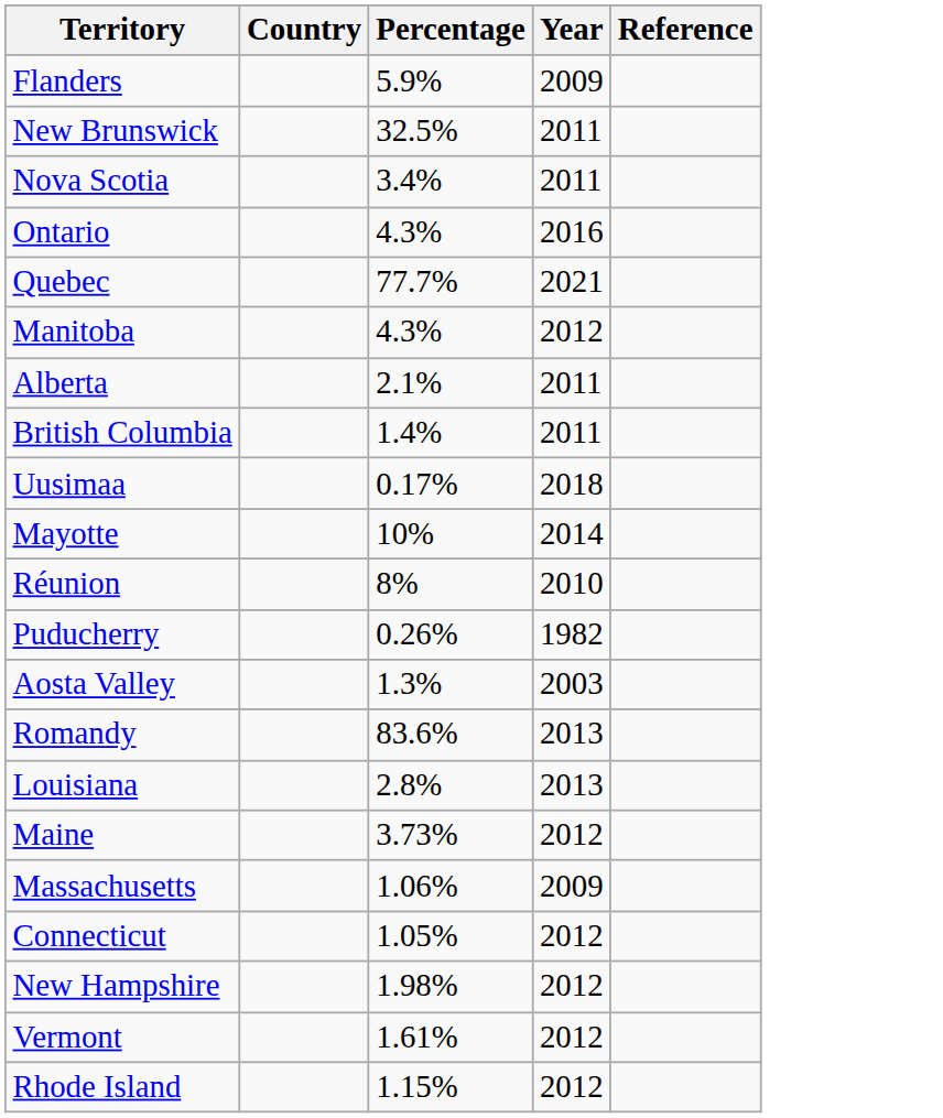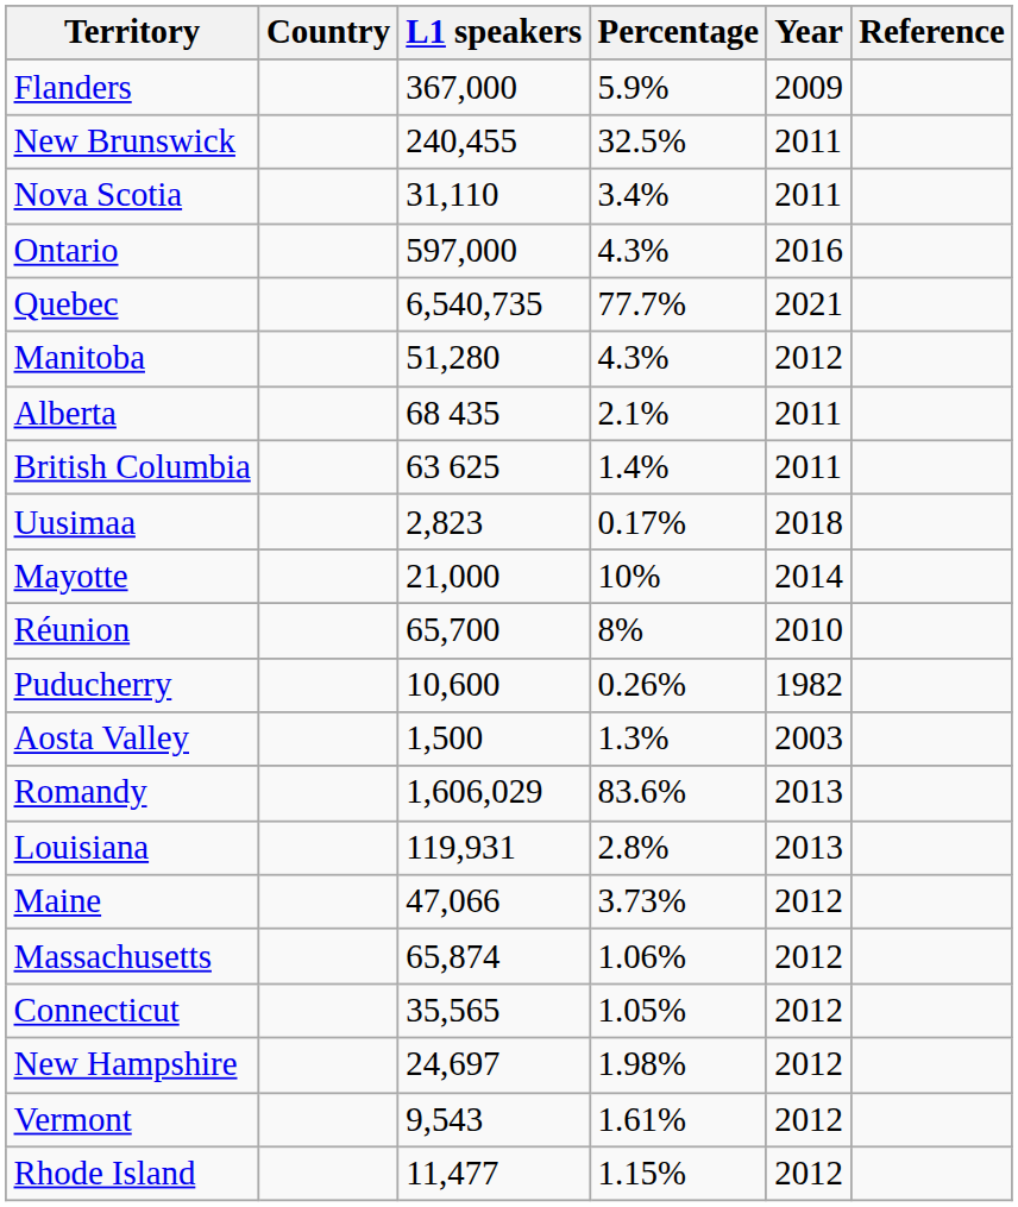 <table class="wikitable sortable">
 <tr>
 <th>Territory</th>
 <th>Country</th>
+<th><a href='#'>L1</a> speakers</th>
 <th>Percentage</th>
 <th>Year</th>
 <th>Reference</th>
 </tr>
 <tr>
 <td><a href='#'>Flanders</a></td>
 <td></td>
+<td>367,000</td>
 <td>5.9%</td>
 <td>2009</td>
 <td></td>
 </tr>
 <tr>
 <td><a href='#'>New Brunswick</a></td>
 <td></td>
+<td>240,455</td>
 <td>32.5%</td>
 <td>2011</td>
 <td></td>
 </tr>
 <tr>
 <td><a href='#'>Nova Scotia</a></td>
 <td></td>
+<td>31,110</td>
 <td>3.4%</td>
 <td>2011</td>
 <td></td>
 </tr>
 <tr>
 <td><a href='#'>Ontario</a></td>
 <td></td>
+<td>597,000</td>
 <td>4.3%</td>
 <td>2016</td>
 <td></td>
 </tr>
 <tr>
 <td><a href='#'>Quebec</a></td>
 <td></td>
+<td>6,540,735</td>
 <td>77.7%</td>
 <td>2021</td>
 <td></td>
 </tr>
 <tr>
 <td><a href='#'>Manitoba</a></td>
 <td></td>
+<td>51,280</td>
 <td>4.3%</td>
 <td>2012</td>
 <td></td>
 </tr>
 <tr>
 <td><a href='#'>Alberta</a></td>
 <td></td>
+<td>68 435</td>
 <td>2.1%</td>
 <td>2011</td>
 <td></td>
 </tr>
 <tr>
 <td><a href='#'>British Columbia</a></td>
 <td></td>
+<td>63 625</td>
 <td>1.4%</td>
 <td>2011</td>
 <td></td>
 </tr>
 <tr>
 <td><a href='#'>Uusimaa</a></td>
 <td></td>
+<td>2,823</td>
 <td>0.17%</td>
 <td>2018</td>
 <td></td>
 </tr>
 <tr>
 <td><a href='#'>Mayotte</a></td>
 <td></td>
+<td>21,000</td>
 <td>10%</td>
 <td>2014</td>
 <td></td>
 </tr>
 <tr>
 <td><a href='#'>Réunion</a></td>
 <td></td>
+<td>65,700</td>
 <td>8%</td>
 <td>2010</td>
 <td></td>
 </tr>
 <tr>
 <td><a href='#'>Puducherry</a></td>
 <td></td>
+<td>10,600</td>
 <td>0.26%</td>
 <td>1982</td>
 <td></td>
 </tr>
 <tr>
 <td><a href='#'>Aosta Valley</a></td>
 <td></td>
+<td>1,500</td>
 <td>1.3%</td>
 <td>2003</td>
 <td></td>
 </tr>
 <tr>
 <td><a href='#'>Romandy</a></td>
 <td></td>
+<td>1,606,029</td>
 <td>83.6%</td>
 <td>2013</td>
 <td></td>
 </tr>
 <tr>
 <td><a href='#'>Louisiana</a></td>
 <td></td>
+<td>119,931</td>
 <td>2.8%</td>
 <td>2013</td>
 <td></td>
 </tr>
 <tr>
 <td><a href='#'>Maine</a></td>
 <td></td>
+<td>47,066</td>
 <td>3.73%</td>
 <td>2012</td>
 <td></td>
 </tr>
 <tr>
 <td><a href='#'>Massachusetts</a></td>
 <td></td>
+<td>65,874</td>
 <td>1.06%</td>
-<td>2009</td>
+<td>2012</td>
 <td></td>
 </tr>
 <tr>
 <td><a href='#'>Connecticut</a></td>
 <td></td>
+<td>35,565</td>
 <td>1.05%</td>
 <td>2012</td>
 <td></td>
 </tr>
 <tr>
 <td><a href='#'>New Hampshire</a></td>
 <td></td>
+<td>24,697</td>
 <td>1.98%</td>
 <td>2012</td>
 <td></td>
 </tr>
 <tr>
 <td><a href='#'>Vermont</a></td>
 <td></td>
+<td>9,543</td>
 <td>1.61%</td>
 <td>2012</td>
 <td></td>
 </tr>
 <tr>
 <td><a href='#'>Rhode Island</a></td>
 <td></td>
+<td>11,477</td>
 <td>1.15%</td>
 <td>2012</td>
 <td></td>
 </tr>
 </table>
